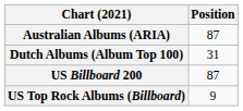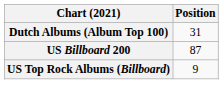 <table class="wikitable sortable plainrowheaders" style="text-align:center">
 <tr>
 <th scope="col">Chart (2021)</th>
 <th scope="col">Position</th>
-</tr>
-<tr>
-<th scope="row">Australian Albums (ARIA)</th>
-<td>87</td>
 </tr>
 <tr>
 <th scope="row">Dutch Albums (Album Top 100)</th>
 <td>31</td>
 </tr>
 <tr>
 <th scope="row">US <em>Billboard</em> 200</th>
 <td>87</td>
 </tr>
 <tr>
 <th scope="row">US Top Rock Albums (<em>Billboard</em>)</th>
 <td>9</td>
 </tr>
 </table>
